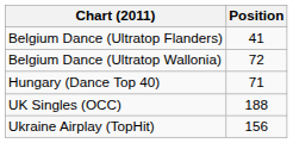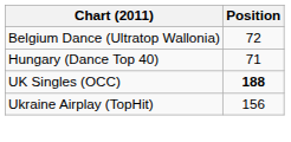 <table class="wikitable sortable">
 <tr>
 <th>Chart (2011)</th>
 <th>Position</th>
-</tr>
-<tr>
-<td>Belgium Dance (Ultratop Flanders)</td>
-<td align="center">41</td>
 </tr>
 <tr>
 <td>Belgium Dance (Ultratop Wallonia)</td>
 <td align="center">72</td>
 </tr>
 <tr>
 <td>Hungary (Dance Top 40)</td>
 <td align="center">71</td>
 </tr>
 <tr>
 <td>UK Singles (OCC)</td>
-<td align="center">188</td>
+<td align="center"><strong>188</strong></td>
 </tr>
 <tr>
 <td>Ukraine Airplay (TopHit)</td>
 <td align="center">156</td>
 </tr>
 </table>
